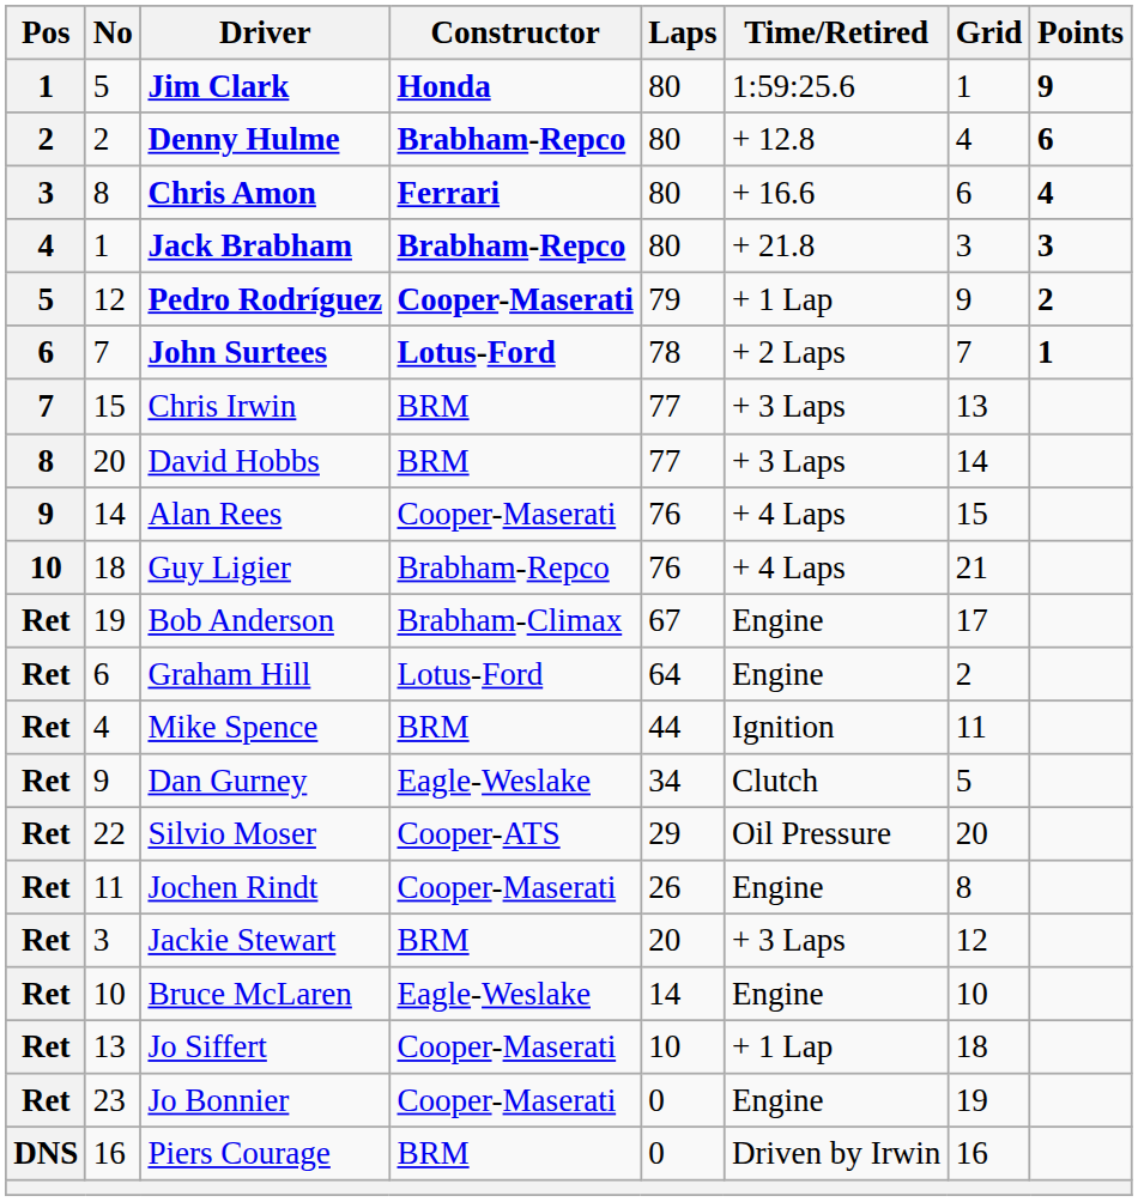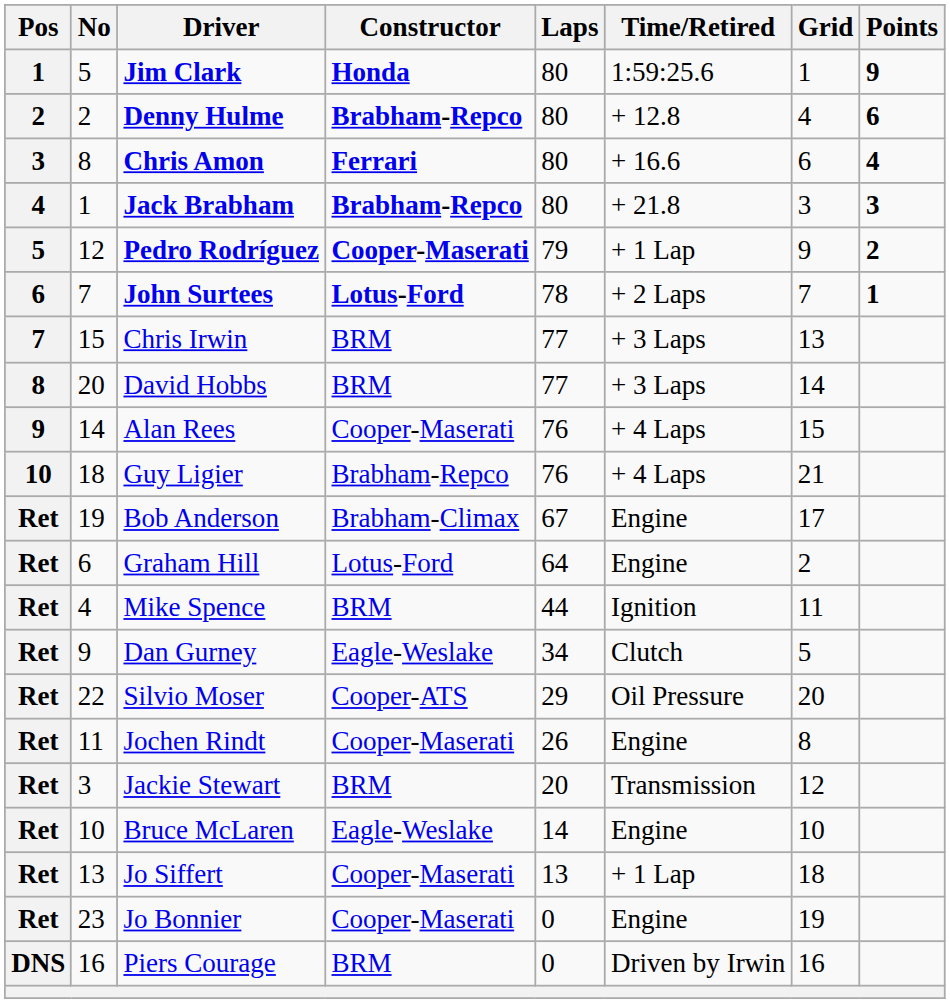 <table class="wikitable" style="font-size: 95%;">
 <tr>
 <th>Pos</th>
 <th>No</th>
 <th>Driver</th>
 <th>Constructor</th>
 <th>Laps</th>
 <th>Time/Retired</th>
 <th>Grid</th>
 <th>Points</th>
 </tr>
 <tr>
 <th>1</th>
 <td>5</td>
 <td> <strong><a href='#'>Jim Clark</a></strong></td>
 <td><strong><a href='#'>Honda</a></strong></td>
 <td>80</td>
 <td>1:59:25.6</td>
 <td>1</td>
 <td><strong>9</strong></td>
 </tr>
 <tr>
 <th>2</th>
 <td>2</td>
 <td> <strong><a href='#'>Denny Hulme</a></strong></td>
 <td><strong><a href='#'>Brabham</a>-<a href='#'>Repco</a></strong></td>
 <td>80</td>
 <td>+ 12.8</td>
 <td>4</td>
 <td><strong>6</strong></td>
 </tr>
 <tr>
 <th>3</th>
 <td>8</td>
 <td> <strong><a href='#'>Chris Amon</a></strong></td>
 <td><strong><a href='#'>Ferrari</a></strong></td>
 <td>80</td>
 <td>+ 16.6</td>
 <td>6</td>
 <td><strong>4</strong></td>
 </tr>
 <tr>
 <th>4</th>
 <td>1</td>
 <td> <strong><a href='#'>Jack Brabham</a></strong></td>
 <td><strong><a href='#'>Brabham</a>-<a href='#'>Repco</a></strong></td>
 <td>80</td>
 <td>+ 21.8</td>
 <td>3</td>
 <td><strong>3</strong></td>
 </tr>
 <tr>
 <th>5</th>
 <td>12</td>
 <td> <strong><a href='#'>Pedro Rodríguez</a></strong></td>
 <td><strong><a href='#'>Cooper</a>-<a href='#'>Maserati</a></strong></td>
 <td>79</td>
 <td>+ 1 Lap</td>
 <td>9</td>
 <td><strong>2</strong></td>
 </tr>
 <tr>
 <th>6</th>
 <td>7</td>
 <td> <strong><a href='#'>John Surtees</a></strong></td>
 <td><strong><a href='#'>Lotus</a>-<a href='#'>Ford</a></strong></td>
 <td>78</td>
 <td>+ 2 Laps</td>
 <td>7</td>
 <td><strong>1</strong></td>
 </tr>
 <tr>
 <th>7</th>
 <td>15</td>
 <td> <a href='#'>Chris Irwin</a></td>
 <td><a href='#'>BRM</a></td>
 <td>77</td>
 <td>+ 3 Laps</td>
 <td>13</td>
 <td> </td>
 </tr>
 <tr>
 <th>8</th>
 <td>20</td>
 <td> <a href='#'>David Hobbs</a></td>
 <td><a href='#'>BRM</a></td>
 <td>77</td>
 <td>+ 3 Laps</td>
 <td>14</td>
 <td> </td>
 </tr>
 <tr>
 <th>9</th>
 <td>14</td>
 <td> <a href='#'>Alan Rees</a></td>
 <td><a href='#'>Cooper</a>-<a href='#'>Maserati</a></td>
 <td>76</td>
 <td>+ 4 Laps</td>
 <td>15</td>
 <td> </td>
 </tr>
 <tr>
 <th>10</th>
 <td>18</td>
 <td> <a href='#'>Guy Ligier</a></td>
 <td><a href='#'>Brabham</a>-<a href='#'>Repco</a></td>
 <td>76</td>
 <td>+ 4 Laps</td>
 <td>21</td>
 <td> </td>
 </tr>
 <tr>
 <th>Ret</th>
 <td>19</td>
 <td> <a href='#'>Bob Anderson</a></td>
 <td><a href='#'>Brabham</a>-<a href='#'>Climax</a></td>
 <td>67</td>
 <td>Engine</td>
 <td>17</td>
 <td> </td>
 </tr>
 <tr>
 <th>Ret</th>
 <td>6</td>
 <td> <a href='#'>Graham Hill</a></td>
 <td><a href='#'>Lotus</a>-<a href='#'>Ford</a></td>
 <td>64</td>
 <td>Engine</td>
 <td>2</td>
 <td> </td>
 </tr>
 <tr>
 <th>Ret</th>
 <td>4</td>
 <td> <a href='#'>Mike Spence</a></td>
 <td><a href='#'>BRM</a></td>
 <td>44</td>
 <td>Ignition</td>
 <td>11</td>
 <td> </td>
 </tr>
 <tr>
 <th>Ret</th>
 <td>9</td>
 <td> <a href='#'>Dan Gurney</a></td>
 <td><a href='#'>Eagle</a>-<a href='#'>Weslake</a></td>
 <td>34</td>
 <td>Clutch</td>
 <td>5</td>
 <td> </td>
 </tr>
 <tr>
 <th>Ret</th>
 <td>22</td>
 <td> <a href='#'>Silvio Moser</a></td>
 <td><a href='#'>Cooper</a>-<a href='#'>ATS</a></td>
 <td>29</td>
 <td>Oil Pressure</td>
 <td>20</td>
 <td> </td>
 </tr>
 <tr>
 <th>Ret</th>
 <td>11</td>
 <td> <a href='#'>Jochen Rindt</a></td>
 <td><a href='#'>Cooper</a>-<a href='#'>Maserati</a></td>
 <td>26</td>
 <td>Engine</td>
 <td>8</td>
 <td> </td>
 </tr>
 <tr>
 <th>Ret</th>
 <td>3</td>
 <td> <a href='#'>Jackie Stewart</a></td>
 <td><a href='#'>BRM</a></td>
 <td>20</td>
-<td>+ 3 Laps</td>
+<td>Transmission</td>
 <td>12</td>
 <td> </td>
 </tr>
 <tr>
 <th>Ret</th>
 <td>10</td>
 <td> <a href='#'>Bruce McLaren</a></td>
 <td><a href='#'>Eagle</a>-<a href='#'>Weslake</a></td>
 <td>14</td>
 <td>Engine</td>
 <td>10</td>
 <td> </td>
 </tr>
 <tr>
 <th>Ret</th>
 <td>13</td>
 <td> <a href='#'>Jo Siffert</a></td>
 <td><a href='#'>Cooper</a>-<a href='#'>Maserati</a></td>
-<td>10</td>
+<td>13</td>
 <td>+ 1 Lap</td>
 <td>18</td>
 <td> </td>
 </tr>
 <tr>
 <th>Ret</th>
 <td>23</td>
 <td> <a href='#'>Jo Bonnier</a></td>
 <td><a href='#'>Cooper</a>-<a href='#'>Maserati</a></td>
 <td>0</td>
 <td>Engine</td>
 <td>19</td>
 <td> </td>
 </tr>
 <tr>
 <th>DNS</th>
 <td>16</td>
 <td> <a href='#'>Piers Courage</a></td>
 <td><a href='#'>BRM</a></td>
 <td>0</td>
 <td>Driven by Irwin</td>
 <td>16</td>
 <td> </td>
 </tr>
 <tr>
 <th colspan="8"></th>
 </tr>
 </table>
